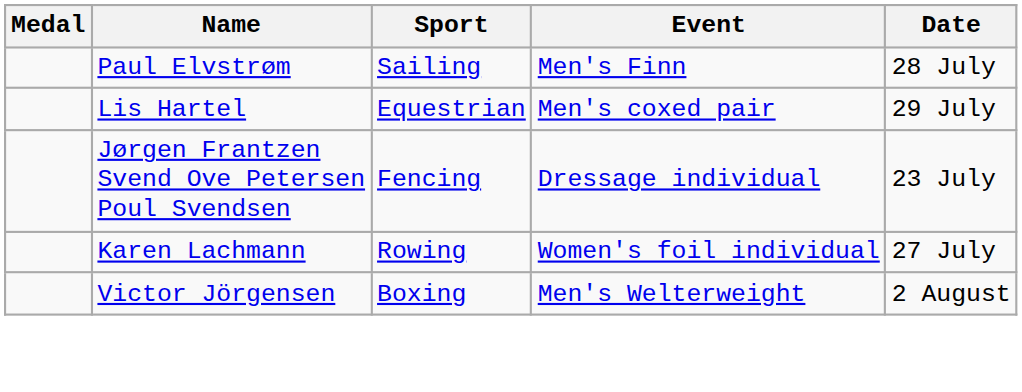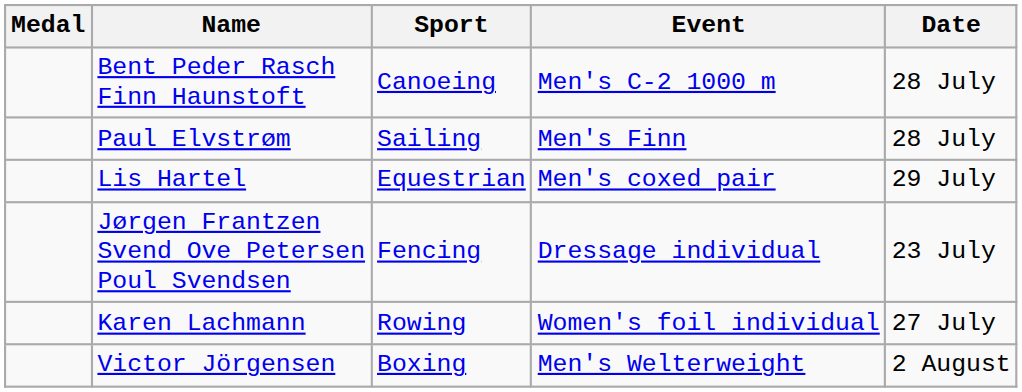 <table class="wikitable sortable" style="font-size:90%">
 <tr>
 <th>Medal</th>
 <th>Name</th>
 <th>Sport</th>
 <th>Event</th>
 <th>Date</th>
+</tr>
+<tr>
+<td></td>
+<td><a href='#'>Bent Peder Rasch</a><br><a href='#'>Finn Haunstoft</a></td>
+<td><a href='#'>Canoeing</a></td>
+<td><a href='#'>Men's C-2 1000 m</a></td>
+<td>28 July</td>
 </tr>
 <tr>
 <td></td>
 <td><a href='#'>Paul Elvstrøm</a></td>
 <td><a href='#'>Sailing</a></td>
 <td><a href='#'>Men's Finn</a></td>
 <td>28 July</td>
 </tr>
 <tr>
 <td></td>
 <td><a href='#'>Lis Hartel</a></td>
 <td><a href='#'>Equestrian</a></td>
 <td><a href='#'>Men's coxed pair</a></td>
 <td>29 July</td>
 </tr>
 <tr>
 <td></td>
 <td><a href='#'>Jørgen Frantzen</a><br><a href='#'>Svend  Ove Petersen</a><br><a href='#'>Poul Svendsen</a></td>
 <td><a href='#'>Fencing</a></td>
 <td><a href='#'>Dressage individual</a></td>
 <td>23 July</td>
 </tr>
 <tr>
 <td></td>
 <td><a href='#'>Karen Lachmann</a></td>
 <td><a href='#'>Rowing</a></td>
 <td><a href='#'>Women's foil individual</a></td>
 <td>27 July</td>
 </tr>
 <tr>
 <td></td>
 <td><a href='#'>Victor Jörgensen</a></td>
 <td><a href='#'>Boxing</a></td>
 <td><a href='#'>Men's Welterweight</a></td>
 <td>2 August</td>
 </tr>
 </table>
